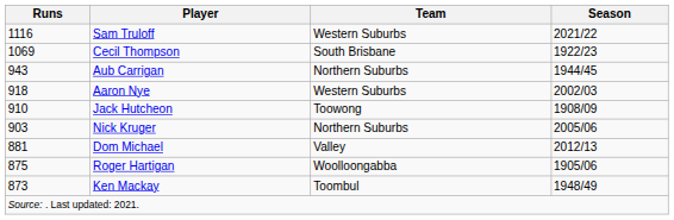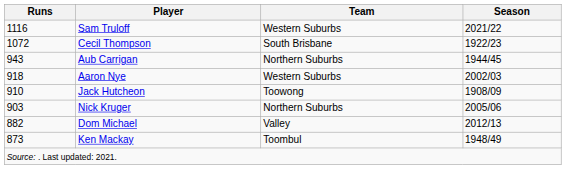 <table class="wikitable" style="width:70%">
 <tr>
 <th>Runs</th>
 <th>Player</th>
 <th>Team</th>
 <th>Season</th>
 </tr>
 <tr>
 <td>1116</td>
 <td><a href='#'>Sam Truloff</a></td>
 <td>Western Suburbs</td>
 <td>2021/22</td>
 </tr>
 <tr>
-<td>1069</td>
+<td>1072</td>
 <td><a href='#'>Cecil Thompson</a></td>
 <td>South Brisbane</td>
 <td>1922/23</td>
 </tr>
 <tr>
 <td>943</td>
 <td><a href='#'>Aub Carrigan</a></td>
 <td>Northern Suburbs</td>
 <td>1944/45</td>
 </tr>
 <tr>
 <td>918</td>
 <td><a href='#'>Aaron Nye</a></td>
 <td>Western Suburbs</td>
 <td>2002/03</td>
 </tr>
 <tr>
 <td>910</td>
 <td><a href='#'>Jack Hutcheon</a></td>
 <td>Toowong</td>
 <td>1908/09</td>
 </tr>
 <tr>
 <td>903</td>
 <td><a href='#'>Nick Kruger</a></td>
 <td>Northern Suburbs</td>
 <td>2005/06</td>
 </tr>
 <tr>
-<td>881</td>
+<td>882</td>
 <td><a href='#'>Dom Michael</a></td>
 <td>Valley</td>
 <td>2012/13</td>
-</tr>
-<tr>
-<td>875</td>
-<td><a href='#'>Roger Hartigan</a></td>
-<td>Woolloongabba</td>
-<td>1905/06</td>
 </tr>
 <tr>
 <td>873</td>
 <td><a href='#'>Ken Mackay</a></td>
 <td>Toombul</td>
 <td>1948/49</td>
 </tr>
 <tr>
 <td colspan=4><small><em>Source: </em>. Last updated: 2021.</small></td>
 </tr>
 </table>
